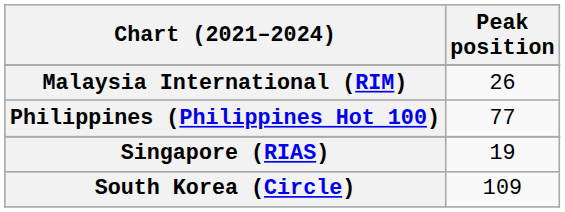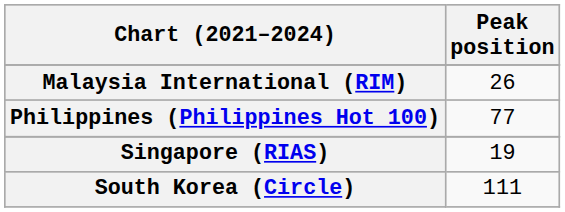 <table class="wikitable sortable plainrowheaders" style="text-align:center;">
 <tr>
 <th scope="col">Chart (2021–2024)</th>
 <th scope="col">Peak<br>position</th>
 </tr>
 <tr>
 </tr>
 <tr>
 </tr>
 <tr>
 <th scope="row">Malaysia International (<a href='#'>RIM</a>)</th>
 <td>26</td>
 </tr>
 <tr>
 <th scope="row">Philippines (<a href='#'>Philippines Hot 100</a>)</th>
 <td>77</td>
 </tr>
 <tr>
 </tr>
 <tr>
 <th scope="row">Singapore (<a href='#'>RIAS</a>)</th>
 <td>19</td>
 </tr>
 <tr>
 <th scope="row">South Korea (<a href='#'>Circle</a>)</th>
-<td>109</td>
+<td>111</td>
 </tr>
 </table>
